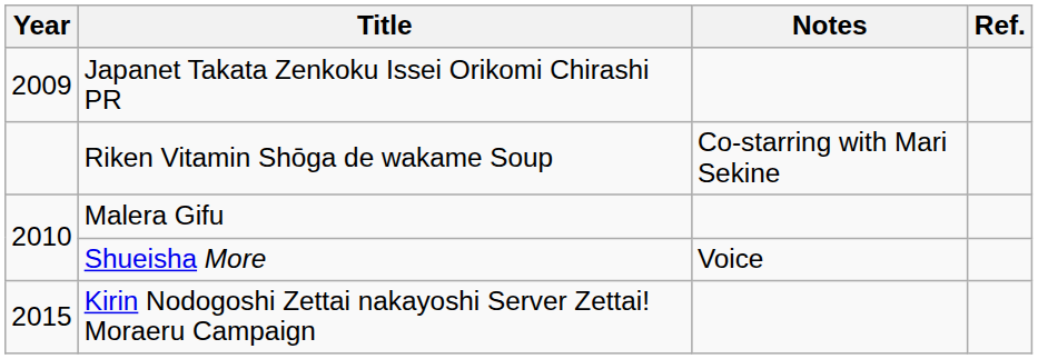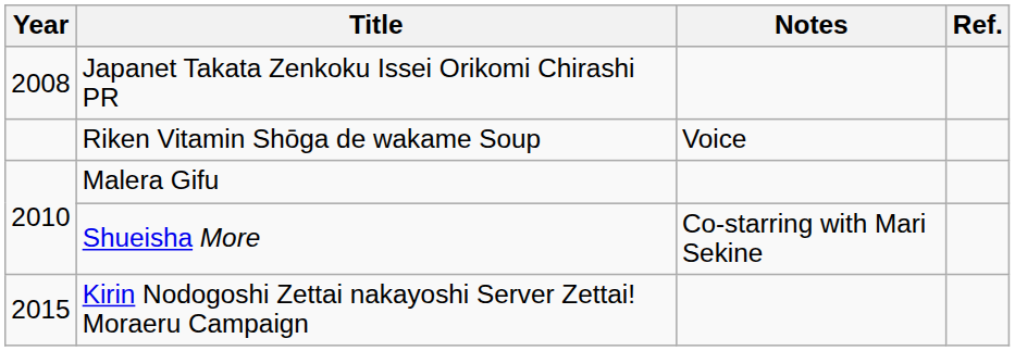 <table class="wikitable">
 <tr>
 <th>Year</th>
 <th>Title</th>
 <th>Notes</th>
 <th>Ref.</th>
 </tr>
 <tr>
-<td>2009</td>
+<td>2008</td>
 <td>Japanet Takata Zenkoku Issei Orikomi Chirashi PR</td>
 <td></td>
 <td></td>
 </tr>
 <tr>
 <td></td>
 <td>Riken Vitamin Shōga de wakame Soup</td>
-<td>Co-starring with Mari Sekine</td>
+<td>Voice</td>
 <td></td>
 </tr>
 <tr>
 <td rowspan="2">2010</td>
 <td>Malera Gifu</td>
 <td></td>
 <td></td>
 </tr>
 <tr>
 <td><a href='#'>Shueisha</a> <em>More</em></td>
-<td>Voice</td>
+<td>Co-starring with Mari Sekine</td>
 <td></td>
 </tr>
 <tr>
 <td>2015</td>
 <td><a href='#'>Kirin</a> Nodogoshi Zettai nakayoshi Server Zettai! Moraeru Campaign</td>
 <td></td>
 <td></td>
 </tr>
 </table>
